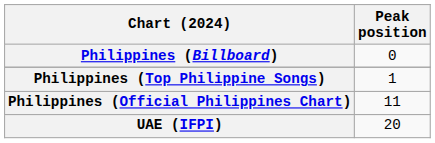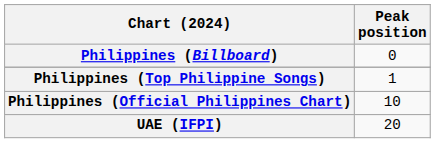 <table class="wikitable sortable plainrowheaders" style="text-align:center">
 <tr>
 <th scope="col">Chart (2024)</th>
 <th scope="col">Peak<br>position</th>
 </tr>
 <tr>
 <th scope="row"><a href='#'>Philippines</a> (<a href='#'><em>Billboard</em></a>)</th>
 <td>0</td>
 </tr>
 <tr>
 </tr>
 <tr>
 <th scope="row">Philippines (<a href='#'>Top Philippine Songs</a>)</th>
 <td>1</td>
 </tr>
 <tr>
 <th scope="row">Philippines (<a href='#'>Official Philippines Chart</a>)</th>
-<td>11</td>
+<td>10</td>
 </tr>
 <tr>
 <th scope="row">UAE (<a href='#'>IFPI</a>)</th>
 <td>20</td>
 </tr>
 </table>
